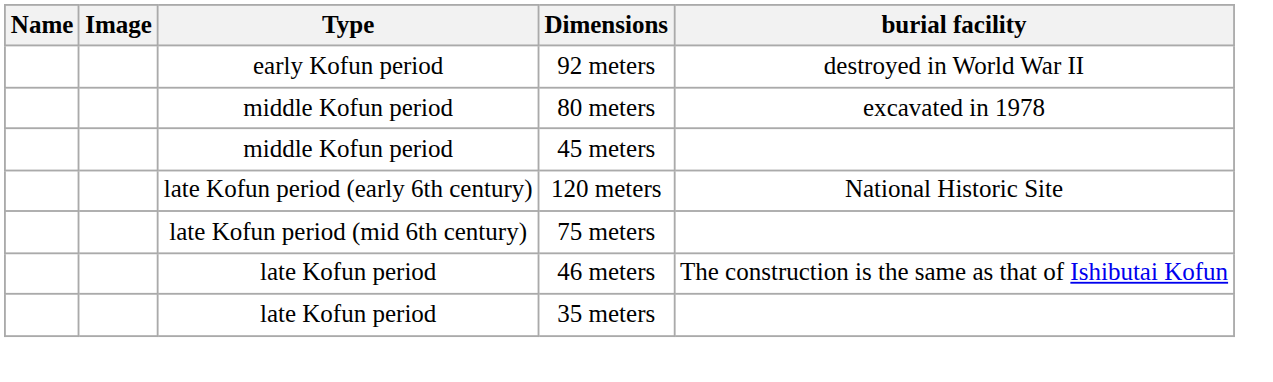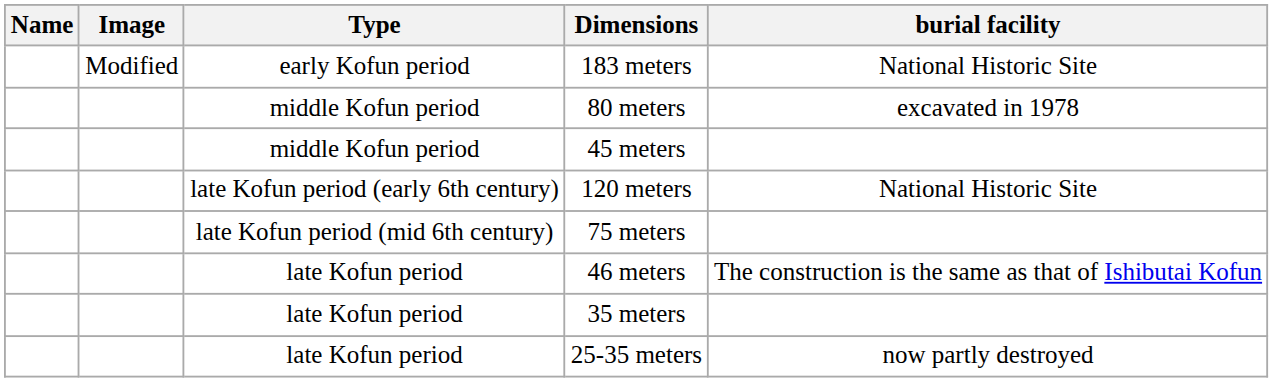 <table class="wikitable" style="text-align:center;background:#ffffff;white-space:nowrap;font-size:85%">
 <tr>
 <th>Name</th>
 <th>Image</th>
 <th>Type</th>
 <th>Dimensions</th>
 <th>burial facility</th>
 </tr>
 <tr>
 <td></td>
-<td></td>
+<td>Modified </td>
 <td>early Kofun period</td>
-<td>92 meters</td>
-<td>destroyed in World War II</td>
+<td>183 meters</td>
+<td>National Historic Site</td>
 </tr>
 <tr>
 <td><strong></strong></td>
 <td></td>
 <td>middle Kofun period</td>
 <td>80 meters</td>
 <td>excavated in 1978</td>
 </tr>
 <tr>
 <td><strong></strong></td>
 <td></td>
 <td>middle Kofun period</td>
 <td>45 meters</td>
 <td></td>
 </tr>
 <tr>
 <td><strong></strong></td>
 <td></td>
 <td>late Kofun period (early 6th century)</td>
 <td>120 meters</td>
 <td>National Historic Site</td>
 </tr>
 <tr>
 <td><strong></strong></td>
 <td></td>
 <td>late Kofun period (mid 6th century)</td>
 <td>75 meters</td>
 <td></td>
 </tr>
 <tr>
 <td><strong></strong></td>
 <td></td>
 <td>late Kofun period</td>
 <td>46 meters</td>
 <td>The construction is the same as that of <a href='#'>Ishibutai Kofun</a></td>
 </tr>
 <tr>
 <td><strong></strong></td>
 <td></td>
 <td>late Kofun period</td>
 <td>35 meters</td>
 <td></td>
 </tr>
+<tr>
+<td><strong></strong></td>
+<td></td>
+<td>late Kofun period</td>
+<td>25-35 meters</td>
+<td>now partly destroyed</td>
+</tr>
 </table>
